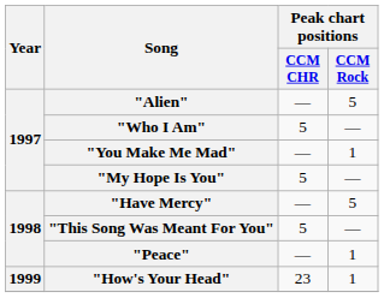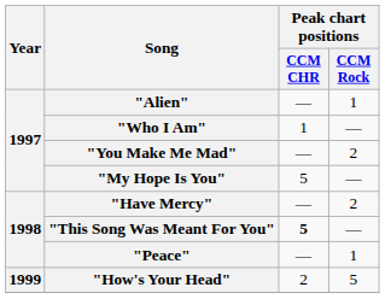 <table class="wikitable plainrowheaders" style="text-align:center;">
 <tr>
 <th scope="col" rowspan="2">Year</th>
 <th scope="col" rowspan="2">Song</th>
 <th scope="col" colspan="2">Peak chart positions</th>
 </tr>
 <tr>
 <th style="width:3em; font-size:90%"><a href='#'>CCM CHR</a><br></th>
 <th style="width:3em; font-size:90%"><a href='#'>CCM Rock</a><br></th>
 </tr>
 <tr>
 <th scope="row" rowspan="4">1997</th>
 <th scope="row">"Alien"</th>
 <td>—</td>
-<td>5</td>
+<td>1</td>
 </tr>
 <tr>
 <th scope="row">"Who I Am"</th>
-<td>5</td>
+<td>1</td>
 <td>—</td>
 </tr>
 <tr>
 <th scope="row">"You Make Me Mad"</th>
 <td>—</td>
-<td>1</td>
+<td>2</td>
 </tr>
 <tr>
 <th scope="row">"My Hope Is You"</th>
 <td>5</td>
 <td>—</td>
 </tr>
 <tr>
 <th scope="row" rowspan="3">1998</th>
 <th scope="row">"Have Mercy"</th>
 <td>—</td>
-<td>5</td>
+<td>2</td>
 </tr>
 <tr>
 <th scope="row">"This Song Was Meant For You"</th>
-<td>5</td>
+<td><strong>5</strong></td>
 <td>—</td>
 </tr>
 <tr>
 <th scope="row">"Peace"</th>
 <td>—</td>
 <td>1</td>
 </tr>
 <tr>
 <th scope="row">1999</th>
 <th scope="row">"How's Your Head"</th>
-<td>23</td>
-<td>1</td>
+<td>2</td>
+<td>5</td>
 </tr>
 <tr>
 </tr>
 </table>
